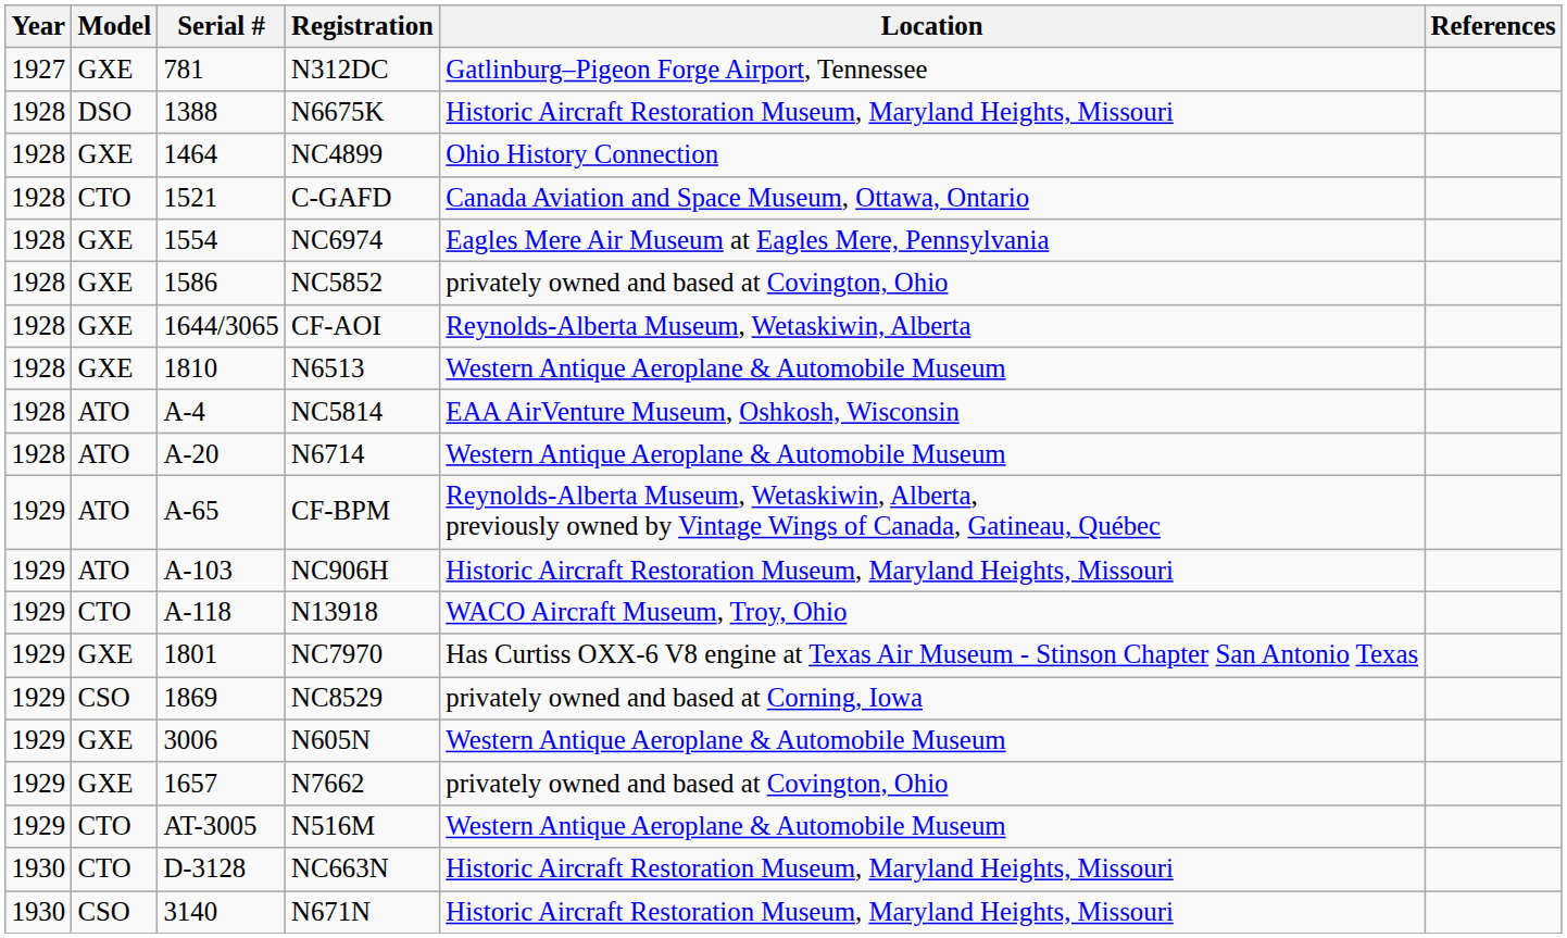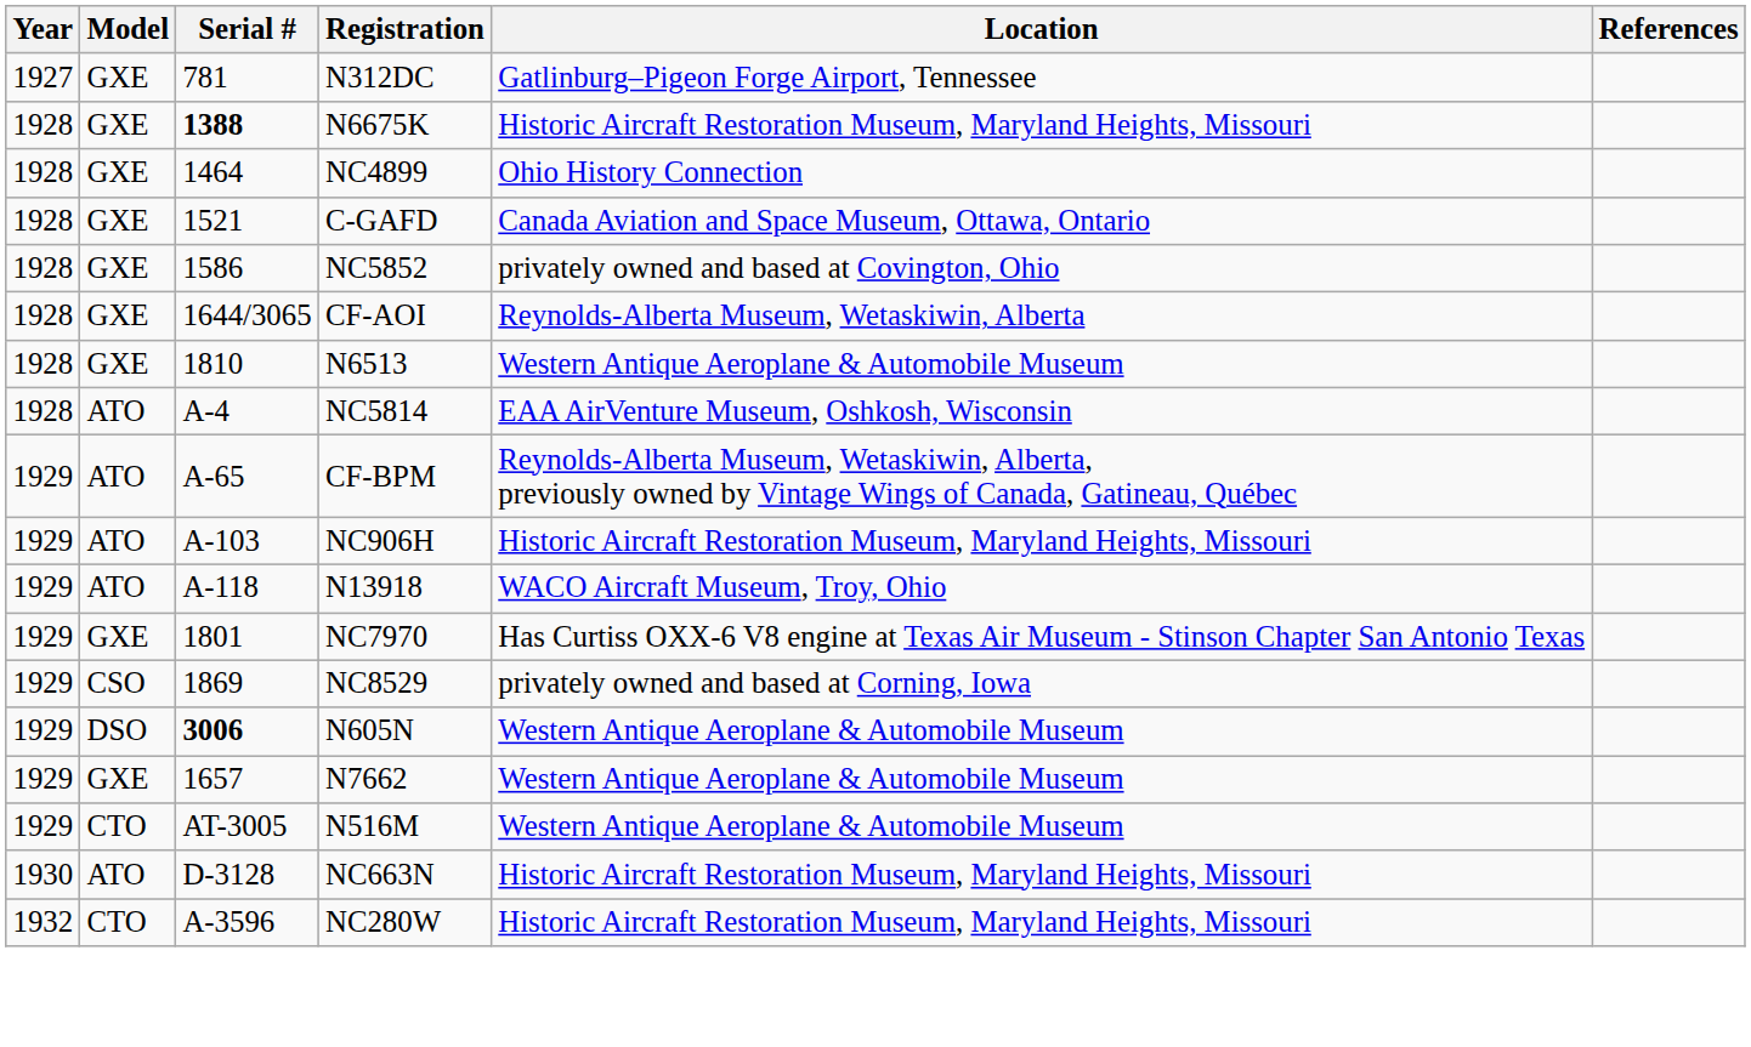 <table class="wikitable sortable">
 <tr>
 <th>Year</th>
 <th>Model</th>
 <th>Serial #</th>
 <th>Registration</th>
 <th>Location</th>
 <th>References</th>
 </tr>
 <tr>
 <td>1927</td>
 <td>GXE</td>
 <td>781</td>
 <td>N312DC</td>
 <td><a href='#'>Gatlinburg–Pigeon Forge Airport</a>, Tennessee</td>
 <td></td>
 </tr>
 <tr>
 <td>1928</td>
-<td>DSO</td>
-<td>1388</td>
+<td>GXE</td>
+<td><strong>1388</strong></td>
 <td>N6675K</td>
 <td><a href='#'>Historic Aircraft Restoration Museum</a>, <a href='#'>Maryland Heights, Missouri</a></td>
 <td></td>
 </tr>
 <tr>
 <td>1928</td>
 <td>GXE</td>
 <td>1464</td>
 <td>NC4899</td>
 <td><a href='#'>Ohio History Connection</a></td>
 <td></td>
 </tr>
 <tr>
 <td>1928</td>
-<td>CTO</td>
+<td>GXE</td>
 <td>1521</td>
 <td>C-GAFD</td>
 <td><a href='#'>Canada Aviation and Space Museum</a>, <a href='#'>Ottawa, Ontario</a></td>
-<td></td>
-</tr>
-<tr>
-<td>1928</td>
-<td>GXE</td>
-<td>1554</td>
-<td>NC6974</td>
-<td><a href='#'>Eagles Mere Air Museum</a> at <a href='#'>Eagles Mere, Pennsylvania</a></td>
 <td></td>
 </tr>
 <tr>
 <td>1928</td>
 <td>GXE</td>
 <td>1586</td>
 <td>NC5852</td>
 <td>privately owned and based at <a href='#'>Covington, Ohio</a></td>
 <td></td>
 </tr>
 <tr>
 <td>1928</td>
 <td>GXE</td>
 <td>1644/3065</td>
 <td>CF-AOI</td>
 <td><a href='#'>Reynolds-Alberta Museum</a>, <a href='#'>Wetaskiwin, Alberta</a></td>
 <td></td>
 </tr>
 <tr>
 <td>1928</td>
 <td>GXE</td>
 <td>1810</td>
 <td>N6513</td>
 <td><a href='#'>Western Antique Aeroplane & Automobile Museum</a></td>
 <td></td>
 </tr>
 <tr>
 <td>1928</td>
 <td>ATO</td>
 <td>A-4</td>
 <td>NC5814</td>
 <td><a href='#'>EAA AirVenture Museum</a>, <a href='#'>Oshkosh, Wisconsin</a></td>
 <td></td>
 </tr>
 <tr>
-<td>1928</td>
-<td>ATO</td>
-<td>A-20</td>
-<td>N6714</td>
-<td><a href='#'>Western Antique Aeroplane & Automobile Museum</a></td>
-<td></td>
-</tr>
-<tr>
 <td>1929</td>
 <td>ATO</td>
 <td>A-65</td>
 <td>CF-BPM</td>
 <td><a href='#'>Reynolds-Alberta Museum</a>, <a href='#'>Wetaskiwin</a>, <a href='#'>Alberta</a>,<br> previously owned by <a href='#'>Vintage Wings of Canada</a>, <a href='#'>Gatineau, Québec</a></td>
 <td></td>
 </tr>
 <tr>
 <td>1929</td>
 <td>ATO</td>
 <td>A-103</td>
 <td>NC906H</td>
 <td><a href='#'>Historic Aircraft Restoration Museum</a>, <a href='#'>Maryland Heights, Missouri</a></td>
 <td></td>
 </tr>
 <tr>
 <td>1929</td>
-<td>CTO</td>
+<td>ATO</td>
 <td>A-118</td>
 <td>N13918</td>
 <td><a href='#'>WACO Aircraft Museum</a>, <a href='#'>Troy, Ohio</a></td>
 <td></td>
 </tr>
 <tr>
 <td>1929</td>
 <td>GXE</td>
 <td>1801</td>
 <td>NC7970</td>
 <td>Has Curtiss OXX-6 V8 engine at <a href='#'>Texas Air Museum - Stinson Chapter</a> <a href='#'>San Antonio</a> <a href='#'>Texas</a></td>
 </tr>
 <tr>
 <td>1929</td>
 <td>CSO</td>
 <td>1869</td>
 <td>NC8529</td>
 <td>privately owned and based at <a href='#'>Corning, Iowa</a></td>
 <td></td>
 </tr>
 <tr>
 <td>1929</td>
-<td>GXE</td>
-<td>3006</td>
+<td>DSO</td>
+<td><strong>3006</strong></td>
 <td>N605N</td>
 <td><a href='#'>Western Antique Aeroplane & Automobile Museum</a></td>
 <td></td>
 </tr>
 <tr>
 <td>1929</td>
 <td>GXE</td>
 <td>1657</td>
 <td>N7662</td>
-<td>privately owned and based at <a href='#'>Covington, Ohio</a></td>
+<td><a href='#'>Western Antique Aeroplane & Automobile Museum</a></td>
 <td></td>
 </tr>
 <tr>
 <td>1929</td>
 <td>CTO</td>
 <td>AT-3005</td>
 <td>N516M</td>
 <td><a href='#'>Western Antique Aeroplane & Automobile Museum</a></td>
 <td></td>
 </tr>
 <tr>
 <td>1930</td>
-<td>CTO</td>
+<td>ATO</td>
 <td>D-3128</td>
 <td>NC663N</td>
 <td><a href='#'>Historic Aircraft Restoration Museum</a>, <a href='#'>Maryland Heights, Missouri</a></td>
 <td></td>
 </tr>
 <tr>
-<td>1930</td>
-<td>CSO</td>
-<td>3140</td>
-<td>N671N</td>
+<td>1932</td>
+<td>CTO</td>
+<td>A-3596</td>
+<td>NC280W</td>
 <td><a href='#'>Historic Aircraft Restoration Museum</a>, <a href='#'>Maryland Heights, Missouri</a></td>
 <td></td>
 </tr>
 </table>
